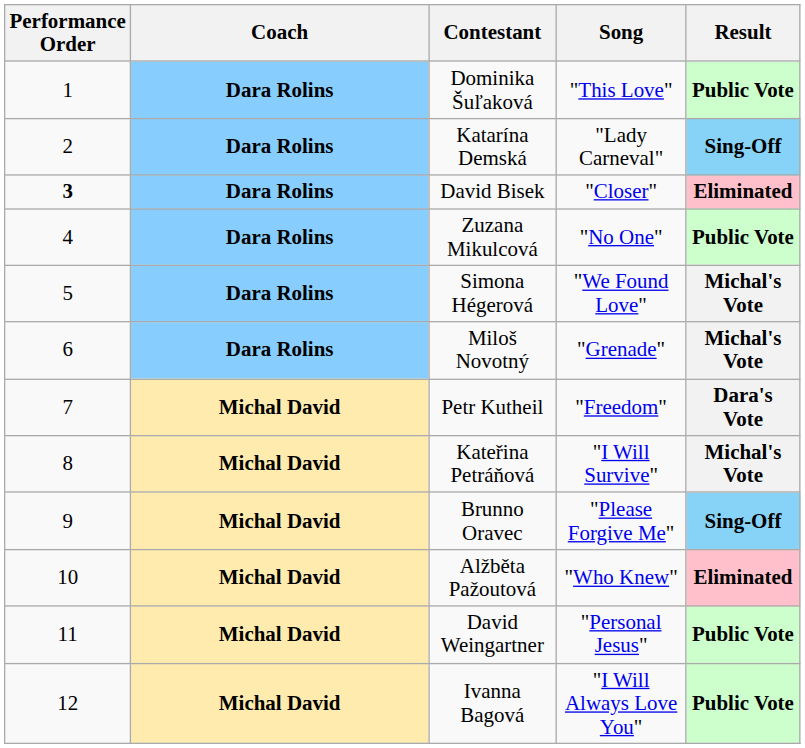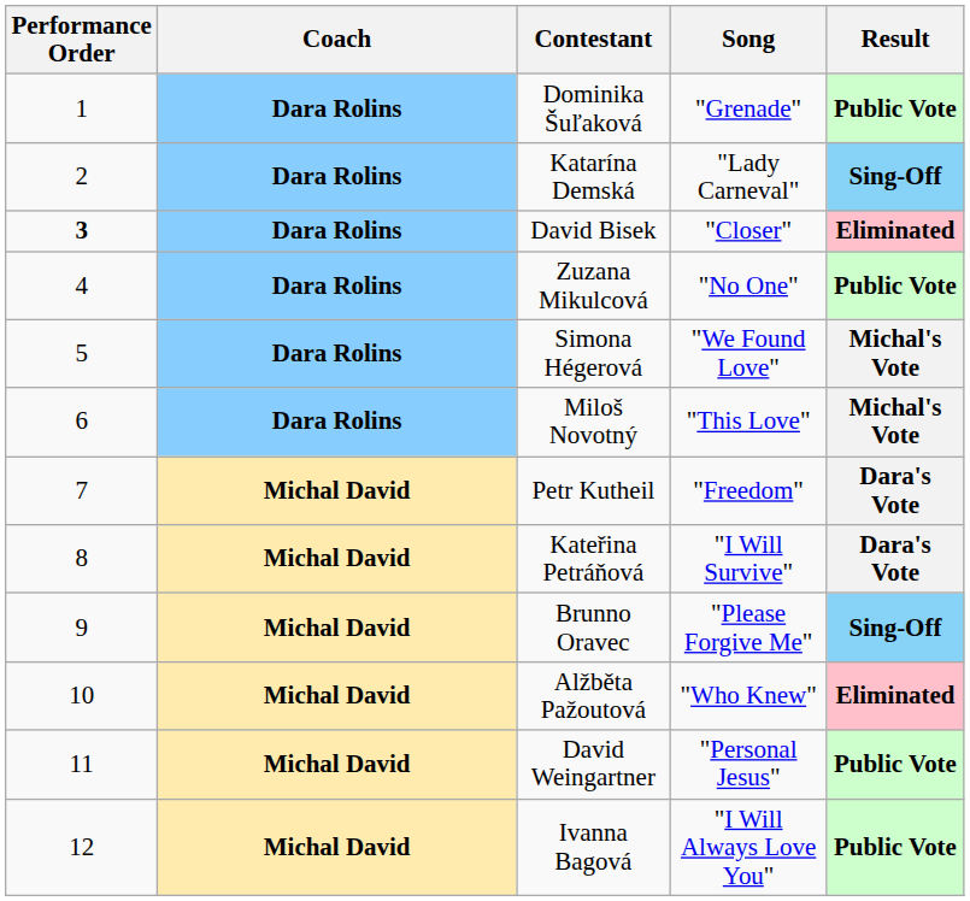 <table class="wikitable sortable" style="text-align: center; width: auto;">
 <tr>
 <th>Performance <br>Order</th>
 <th>Coach</th>
 <th>Contestant</th>
 <th>Song</th>
 <th>Result</th>
 </tr>
 <tr>
 <td>1</td>
 <th style="background-color:#87CEFF" width="220px">Dara Rolins</th>
 <td>Dominika Šuľaková</td>
-<td>"<a href='#'>This Love</a>"</td>
+<td>"<a href='#'>Grenade</a>"</td>
 <td style="background:#cfc"><strong>Public Vote</strong></td>
 </tr>
 <tr>
 <td>2</td>
 <th style="background-color:#87CEFF" width="220px">Dara Rolins</th>
 <td>Katarína Demská</td>
 <td>"Lady Carneval"</td>
 <td style="background:#87D3F8;"><strong>Sing-Off</strong></td>
 </tr>
 <tr>
 <td><strong>3</strong></td>
 <th style="background-color:#87CEFF" width="220px">Dara Rolins</th>
 <td>David Bisek</td>
 <td>"<a href='#'>Closer</a>"</td>
 <th style="background:pink;">Eliminated</th>
 </tr>
 <tr>
 <td>4</td>
 <th style="background-color:#87CEFF" width="220px">Dara Rolins</th>
 <td>Zuzana Mikulcová</td>
 <td>"<a href='#'>No One</a>"</td>
 <td style="background:#cfc"><strong>Public Vote</strong></td>
 </tr>
 <tr>
 <td>5</td>
 <th style="background-color:#87CEFF" width="220px">Dara Rolins</th>
 <td>Simona Hégerová</td>
 <td>"<a href='#'>We Found Love</a>"</td>
 <th>Michal's Vote</th>
 </tr>
 <tr>
 <td>6</td>
 <th style="background-color:#87CEFF" width="220px">Dara Rolins</th>
 <td>Miloš Novotný</td>
-<td>"<a href='#'>Grenade</a>"</td>
+<td>"<a href='#'>This Love</a>"</td>
 <th>Michal's Vote</th>
 </tr>
 <tr>
 <td>7</td>
 <th style="background-color:#FFEBAD" width="220px">Michal David</th>
 <td>Petr Kutheil</td>
 <td>"<a href='#'>Freedom</a>"</td>
 <th>Dara's Vote</th>
 </tr>
 <tr>
 <td>8</td>
 <th style="background-color:#FFEBAD" width="220px">Michal David</th>
 <td>Kateřina Petráňová</td>
 <td>"<a href='#'>I Will Survive</a>"</td>
-<th>Michal's Vote</th>
+<th>Dara's Vote</th>
 </tr>
 <tr>
 <td>9</td>
 <th style="background-color:#FFEBAD" width="220px">Michal David</th>
 <td>Brunno Oravec</td>
 <td>"<a href='#'>Please Forgive Me</a>"</td>
 <td style="background:#87D3F8;"><strong>Sing-Off</strong></td>
 </tr>
 <tr>
 <td>10</td>
 <th style="background-color:#FFEBAD" width="220px">Michal David</th>
 <td>Alžběta Pažoutová</td>
 <td>"<a href='#'>Who Knew</a>"</td>
 <td style="background:pink;"><strong>Eliminated</strong></td>
 </tr>
 <tr>
 <td>11</td>
 <th style="background-color:#FFEBAD" width="220px">Michal David</th>
 <td>David Weingartner</td>
 <td>"<a href='#'>Personal Jesus</a>"</td>
 <th style="background:#cfc">Public Vote</th>
 </tr>
 <tr>
 <td>12</td>
 <th style="background-color:#FFEBAD" width="220px">Michal David</th>
 <td>Ivanna Bagová</td>
 <td>"<a href='#'>I Will Always Love You</a>"</td>
 <th style="background:#cfc">Public Vote</th>
 </tr>
 <tr>
 </tr>
 </table>
